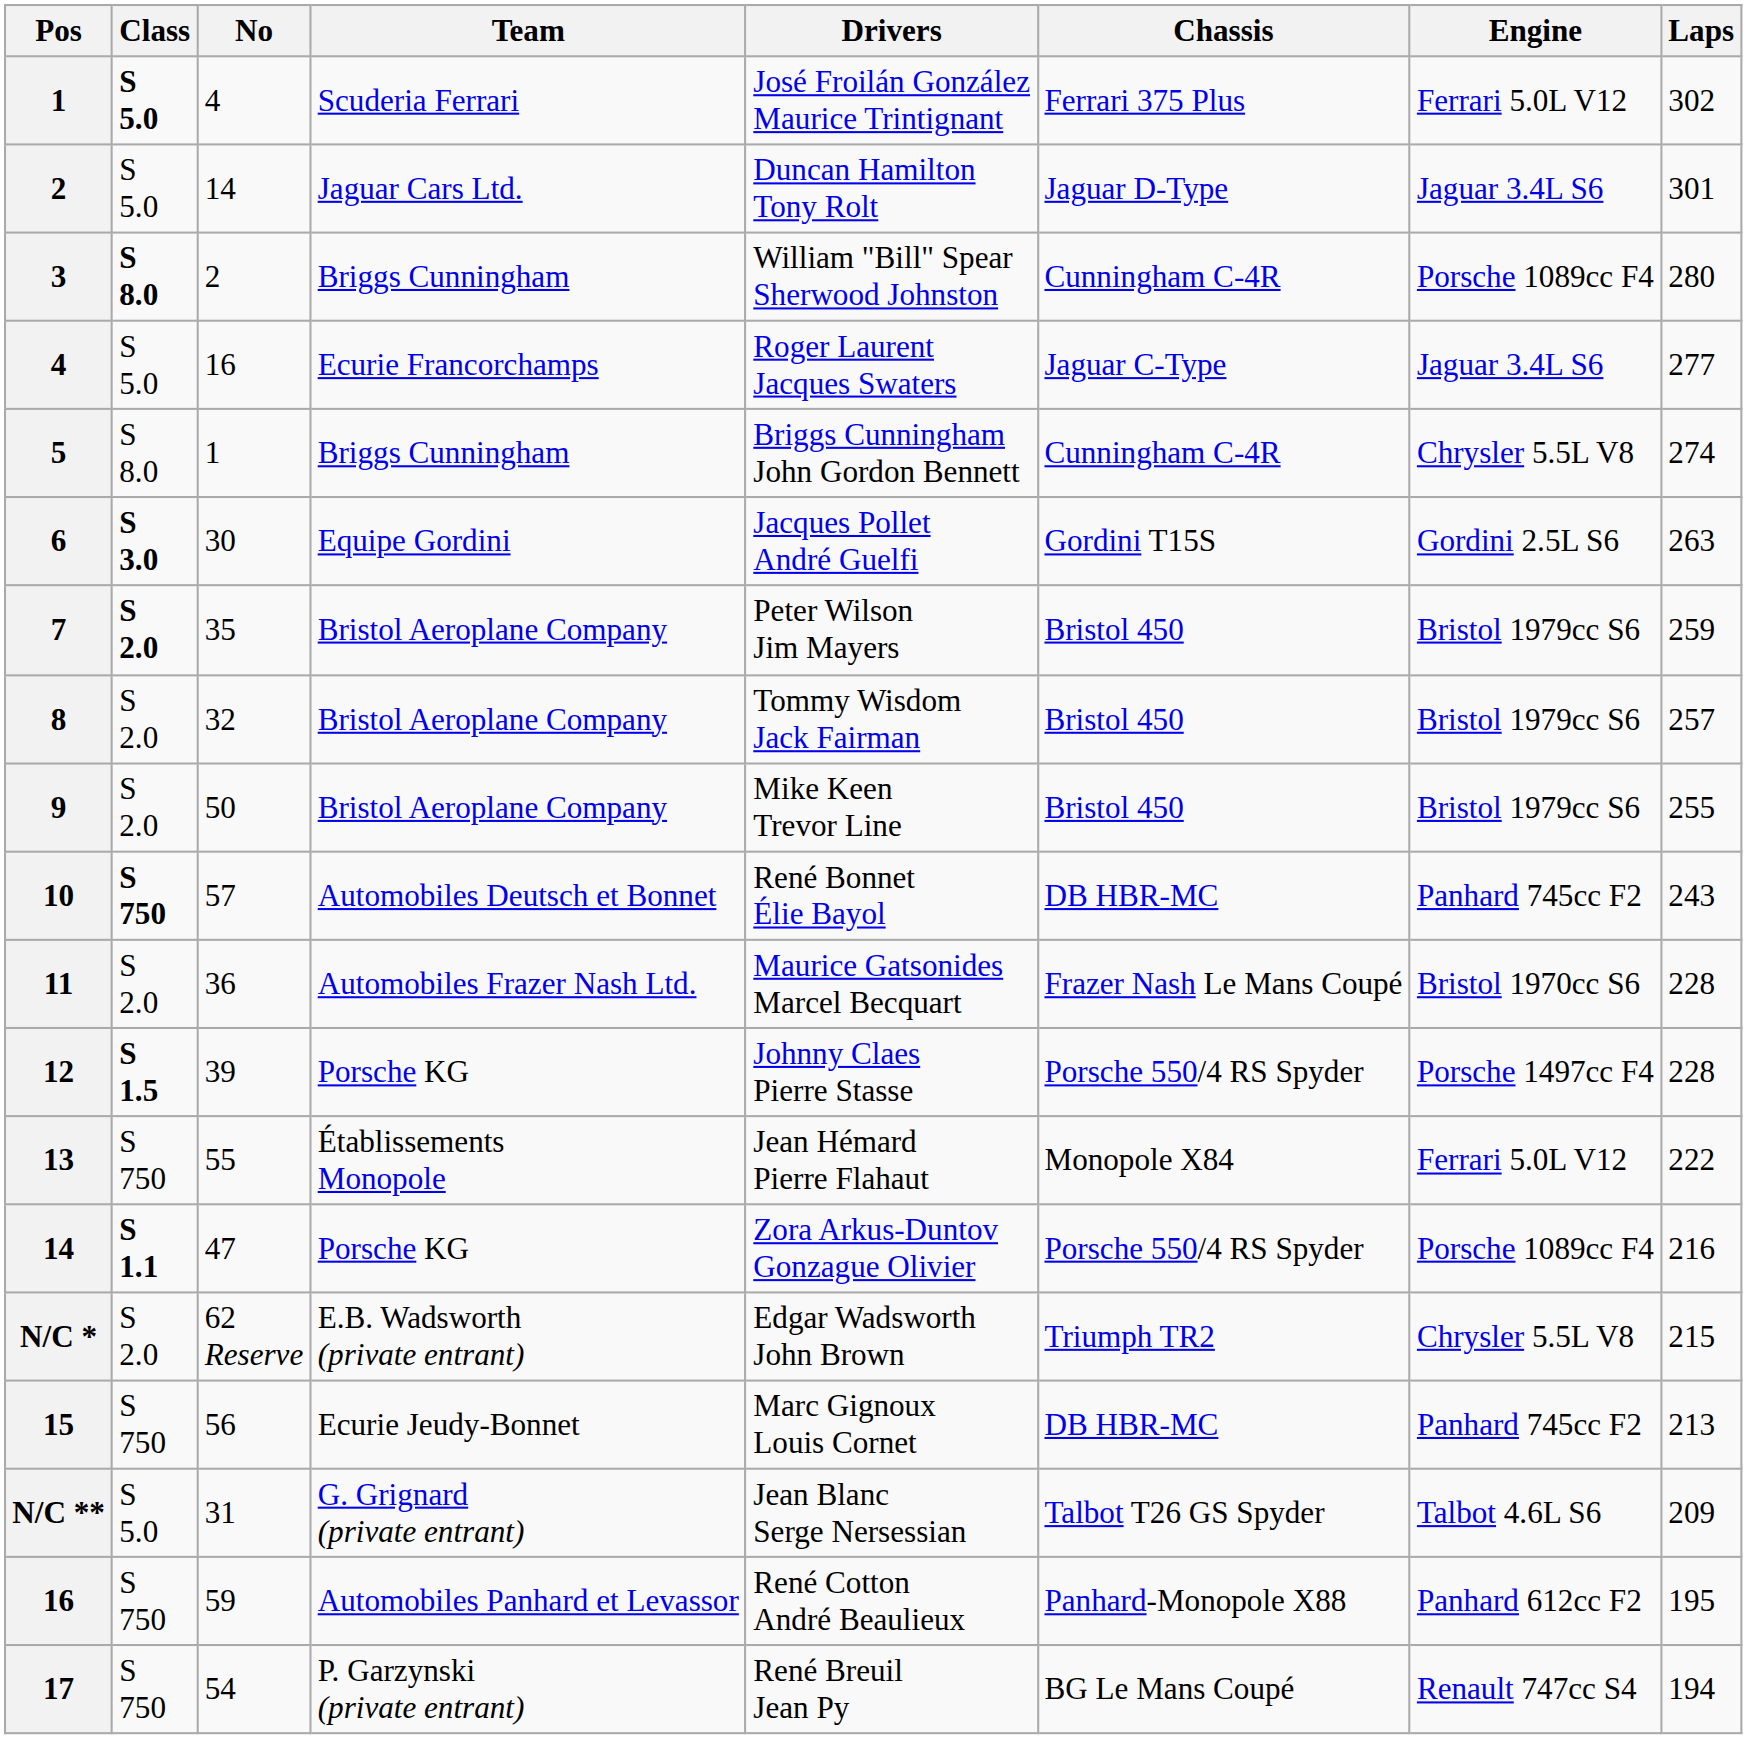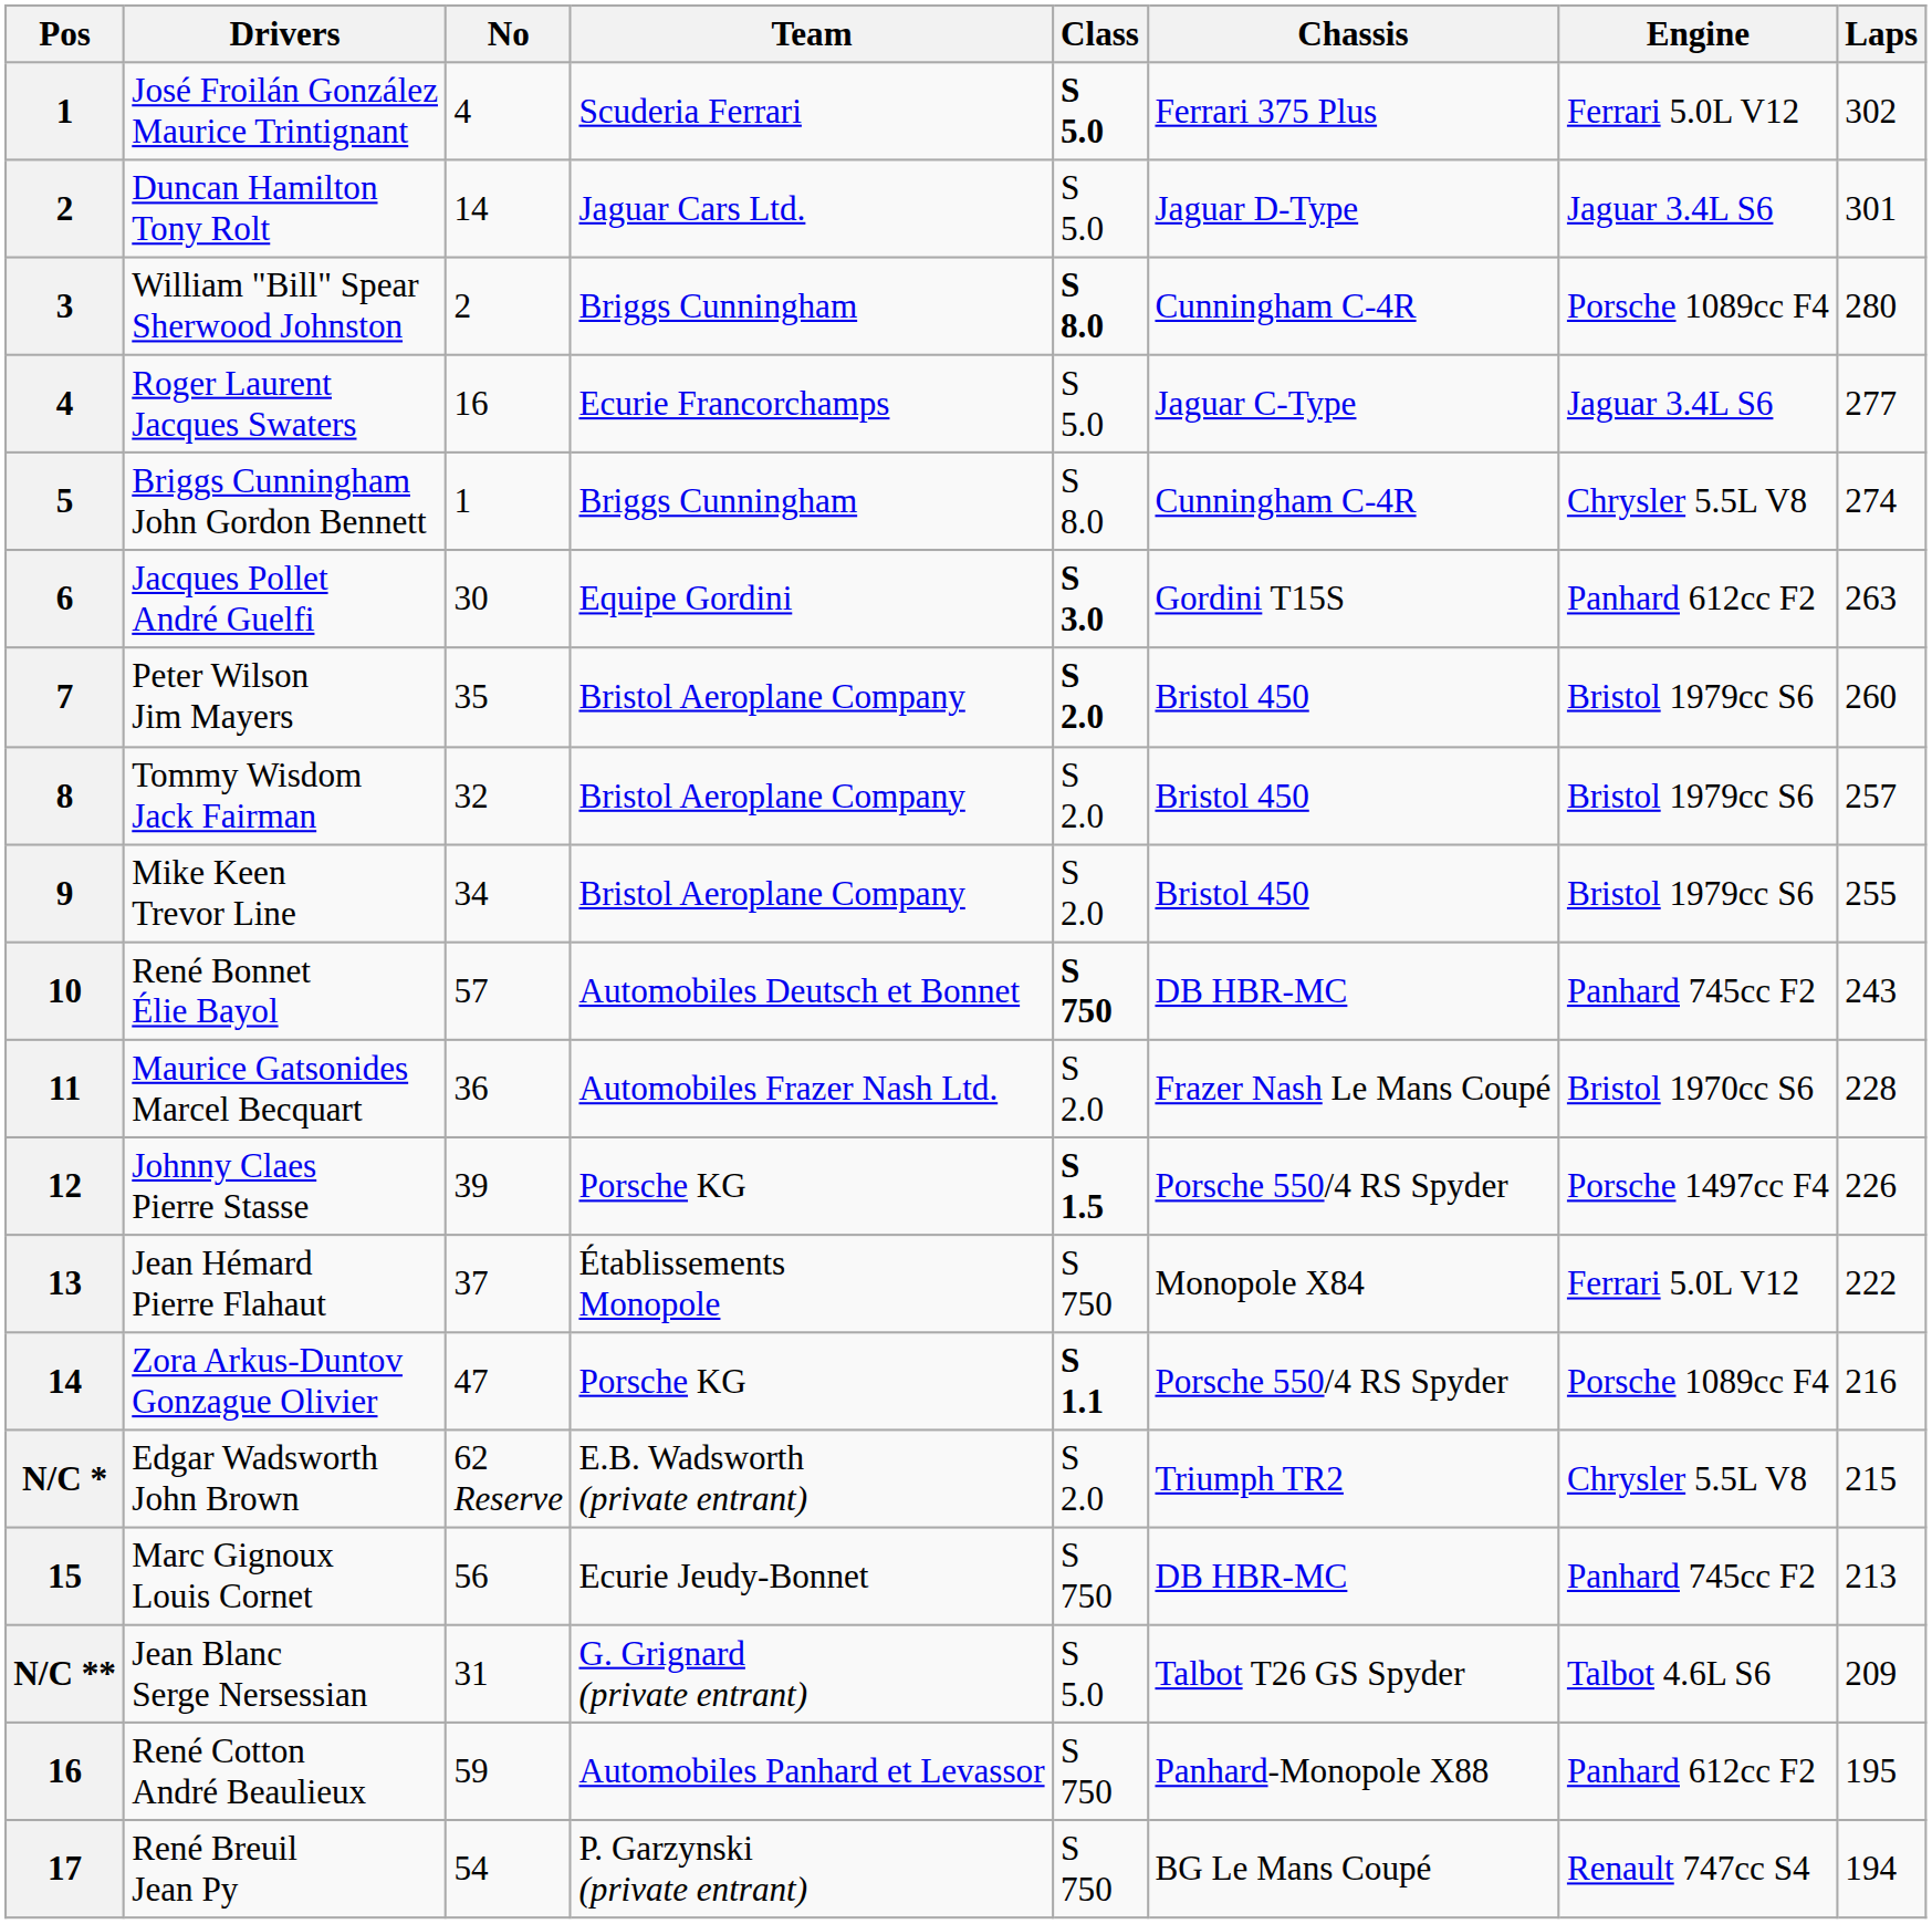 <table class="wikitable" style="font-size: 95%;">
 <tr>
 <th>Pos</th>
-<th>Class</th>
+<th>Drivers</th>
 <th>No</th>
 <th>Team</th>
-<th>Drivers</th>
+<th>Class</th>
 <th>Chassis</th>
 <th>Engine</th>
 <th>Laps</th>
 </tr>
 <tr>
 <th>1</th>
-<td><strong>S<br>5.0</strong></td>
+<td> <a href='#'>José Froilán González</a><br> <a href='#'>Maurice Trintignant</a></td>
 <td>4</td>
 <td> <a href='#'>Scuderia Ferrari</a></td>
-<td> <a href='#'>José Froilán González</a><br> <a href='#'>Maurice Trintignant</a></td>
+<td><strong>S<br>5.0</strong></td>
 <td><a href='#'>Ferrari 375 Plus</a></td>
 <td><a href='#'>Ferrari</a> 5.0L V12</td>
 <td>302</td>
 </tr>
 <tr>
 <th>2</th>
-<td>S<br>5.0</td>
+<td> <a href='#'>Duncan Hamilton</a><br> <a href='#'>Tony Rolt</a></td>
 <td>14</td>
 <td> <a href='#'>Jaguar Cars Ltd.</a></td>
-<td> <a href='#'>Duncan Hamilton</a><br> <a href='#'>Tony Rolt</a></td>
+<td>S<br>5.0</td>
 <td><a href='#'>Jaguar D-Type</a></td>
 <td><a href='#'>Jaguar 3.4L S6</a></td>
 <td>301</td>
 </tr>
 <tr>
 <th>3</th>
-<td><strong>S<br>8.0</strong></td>
+<td> William "Bill" Spear<br> <a href='#'>Sherwood Johnston</a></td>
 <td>2</td>
 <td> <a href='#'>Briggs Cunningham</a></td>
-<td> William "Bill" Spear<br> <a href='#'>Sherwood Johnston</a></td>
+<td><strong>S<br>8.0</strong></td>
 <td><a href='#'>Cunningham C-4R</a></td>
 <td><a href='#'>Porsche</a> 1089cc F4</td>
 <td>280</td>
 </tr>
 <tr>
 <th>4</th>
-<td>S<br>5.0</td>
+<td> <a href='#'>Roger Laurent</a><br> <a href='#'>Jacques Swaters</a></td>
 <td>16</td>
 <td> <a href='#'>Ecurie Francorchamps</a></td>
-<td> <a href='#'>Roger Laurent</a><br> <a href='#'>Jacques Swaters</a></td>
+<td>S<br>5.0</td>
 <td><a href='#'>Jaguar C-Type</a></td>
 <td><a href='#'>Jaguar 3.4L S6</a></td>
 <td>277</td>
 </tr>
 <tr>
 <th>5</th>
-<td>S<br>8.0</td>
+<td> <a href='#'>Briggs Cunningham</a><br> John Gordon Bennett</td>
 <td>1</td>
 <td> <a href='#'>Briggs Cunningham</a></td>
-<td> <a href='#'>Briggs Cunningham</a><br> John Gordon Bennett</td>
+<td>S<br>8.0</td>
 <td><a href='#'>Cunningham C-4R</a></td>
 <td><a href='#'>Chrysler</a> 5.5L V8</td>
 <td>274</td>
 </tr>
 <tr>
 <th>6</th>
-<td><strong>S<br>3.0</strong></td>
+<td> <a href='#'>Jacques Pollet</a><br> <a href='#'>André Guelfi</a></td>
 <td>30</td>
 <td> <a href='#'>Equipe Gordini</a></td>
-<td> <a href='#'>Jacques Pollet</a><br> <a href='#'>André Guelfi</a></td>
+<td><strong>S<br>3.0</strong></td>
 <td><a href='#'>Gordini</a> T15S</td>
-<td><a href='#'>Gordini</a> 2.5L S6</td>
+<td><a href='#'>Panhard</a> 612cc F2</td>
 <td>263</td>
 </tr>
 <tr>
 <th>7</th>
-<td><strong>S<br>2.0</strong></td>
+<td> Peter Wilson<br> Jim Mayers</td>
 <td>35</td>
 <td> <a href='#'>Bristol Aeroplane Company</a></td>
-<td> Peter Wilson<br> Jim Mayers</td>
+<td><strong>S<br>2.0</strong></td>
 <td><a href='#'>Bristol 450</a></td>
 <td><a href='#'>Bristol</a> 1979cc S6</td>
-<td>259</td>
+<td>260</td>
 </tr>
 <tr>
 <th>8</th>
-<td>S<br>2.0</td>
+<td> Tommy Wisdom<br> <a href='#'>Jack Fairman</a></td>
 <td>32</td>
 <td> <a href='#'>Bristol Aeroplane Company</a></td>
-<td> Tommy Wisdom<br> <a href='#'>Jack Fairman</a></td>
+<td>S<br>2.0</td>
 <td><a href='#'>Bristol 450</a></td>
 <td><a href='#'>Bristol</a> 1979cc S6</td>
 <td>257</td>
 </tr>
 <tr>
 <th>9</th>
+<td> Mike Keen<br> Trevor Line</td>
+<td>34</td>
+<td> <a href='#'>Bristol Aeroplane Company</a></td>
 <td>S<br>2.0</td>
-<td>50</td>
-<td> <a href='#'>Bristol Aeroplane Company</a></td>
-<td> Mike Keen<br> Trevor Line</td>
 <td><a href='#'>Bristol 450</a></td>
 <td><a href='#'>Bristol</a> 1979cc S6</td>
 <td>255</td>
 </tr>
 <tr>
 <th>10</th>
-<td><strong>S<br>750</strong></td>
+<td> René Bonnet<br> <a href='#'>Élie Bayol</a></td>
 <td>57</td>
 <td> <a href='#'>Automobiles Deutsch et Bonnet</a></td>
-<td> René Bonnet<br> <a href='#'>Élie Bayol</a></td>
+<td><strong>S<br>750</strong></td>
 <td><a href='#'>DB HBR-MC</a></td>
 <td><a href='#'>Panhard</a> 745cc F2</td>
 <td>243</td>
 </tr>
 <tr>
 <th>11</th>
-<td>S<br>2.0</td>
+<td> <a href='#'>Maurice Gatsonides</a><br> Marcel Becquart</td>
 <td>36</td>
 <td> <a href='#'>Automobiles Frazer Nash Ltd.</a></td>
-<td> <a href='#'>Maurice Gatsonides</a><br> Marcel Becquart</td>
+<td>S<br>2.0</td>
 <td><a href='#'>Frazer Nash</a> Le Mans Coupé</td>
 <td><a href='#'>Bristol</a> 1970cc S6</td>
 <td>228</td>
 </tr>
 <tr>
 <th>12</th>
-<td><strong>S<br>1.5</strong></td>
+<td> <a href='#'>Johnny Claes</a><br> Pierre Stasse</td>
 <td>39</td>
 <td> <a href='#'>Porsche</a> KG</td>
-<td> <a href='#'>Johnny Claes</a><br> Pierre Stasse</td>
+<td><strong>S<br>1.5</strong></td>
 <td><a href='#'>Porsche 550</a>/4 RS Spyder</td>
 <td><a href='#'>Porsche</a> 1497cc F4</td>
-<td>228</td>
+<td>226</td>
 </tr>
 <tr>
 <th>13</th>
+<td> Jean Hémard<br> Pierre Flahaut</td>
+<td>37</td>
+<td> Établissements<br><a href='#'>Monopole</a></td>
 <td>S<br>750</td>
-<td>55</td>
-<td> Établissements<br><a href='#'>Monopole</a></td>
-<td> Jean Hémard<br> Pierre Flahaut</td>
 <td>Monopole X84</td>
 <td><a href='#'>Ferrari</a> 5.0L V12</td>
 <td>222</td>
 </tr>
 <tr>
 <th>14</th>
-<td><strong>S<br>1.1</strong></td>
+<td> <a href='#'>Zora Arkus-Duntov</a><br> <a href='#'>Gonzague Olivier</a></td>
 <td>47</td>
 <td> <a href='#'>Porsche</a> KG</td>
-<td> <a href='#'>Zora Arkus-Duntov</a><br> <a href='#'>Gonzague Olivier</a></td>
+<td><strong>S<br>1.1</strong></td>
 <td><a href='#'>Porsche 550</a>/4 RS Spyder</td>
 <td><a href='#'>Porsche</a> 1089cc F4</td>
 <td>216</td>
 </tr>
 <tr>
 <th>N/C *</th>
-<td>S<br>2.0</td>
+<td> Edgar Wadsworth<br> John Brown</td>
 <td>62<br><em>Reserve</em></td>
 <td> E.B. Wadsworth<br><em>(private entrant)</em></td>
-<td> Edgar Wadsworth<br> John Brown</td>
+<td>S<br>2.0</td>
 <td><a href='#'>Triumph TR2</a></td>
 <td><a href='#'>Chrysler</a> 5.5L V8</td>
 <td>215</td>
 </tr>
 <tr>
 <th>15</th>
-<td>S<br>750</td>
+<td> Marc Gignoux<br> Louis Cornet</td>
 <td>56</td>
 <td> Ecurie Jeudy-Bonnet</td>
-<td> Marc Gignoux<br> Louis Cornet</td>
+<td>S<br>750</td>
 <td><a href='#'>DB HBR-MC</a></td>
 <td><a href='#'>Panhard</a> 745cc F2</td>
 <td>213</td>
 </tr>
 <tr>
 <th>N/C **</th>
-<td>S<br>5.0</td>
+<td> Jean Blanc<br>  Serge Nersessian</td>
 <td>31</td>
 <td> <a href='#'>G. Grignard</a><br><em>(private entrant)</em></td>
-<td> Jean Blanc<br>  Serge Nersessian</td>
+<td>S<br>5.0</td>
 <td><a href='#'>Talbot</a> T26 GS Spyder</td>
 <td><a href='#'>Talbot</a> 4.6L S6</td>
 <td>209</td>
 </tr>
 <tr>
 <th>16</th>
-<td>S<br>750</td>
+<td> René Cotton<br> André Beaulieux</td>
 <td>59</td>
 <td> <a href='#'>Automobiles Panhard et Levassor</a></td>
-<td> René Cotton<br> André Beaulieux</td>
+<td>S<br>750</td>
 <td><a href='#'>Panhard</a>-Monopole X88</td>
 <td><a href='#'>Panhard</a> 612cc F2</td>
 <td>195</td>
 </tr>
 <tr>
 <th>17</th>
-<td>S<br>750</td>
+<td> René Breuil<br> Jean Py</td>
 <td>54</td>
 <td> P. Garzynski<br><em>(private entrant)</em></td>
-<td> René Breuil<br> Jean Py</td>
+<td>S<br>750</td>
 <td>BG Le Mans Coupé</td>
 <td><a href='#'>Renault</a> 747cc S4</td>
 <td>194</td>
 </tr>
 </table>
